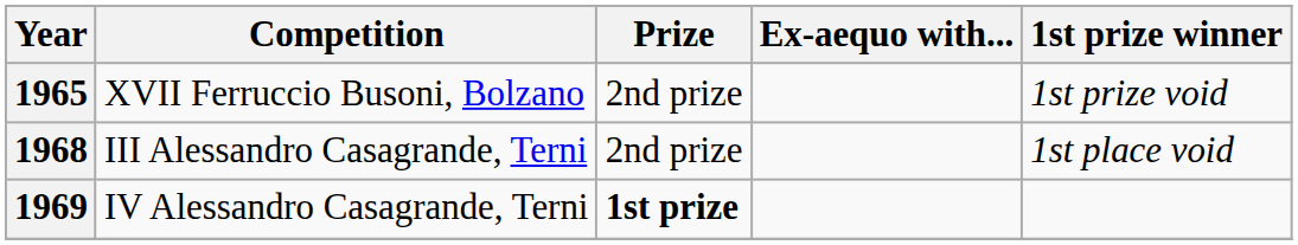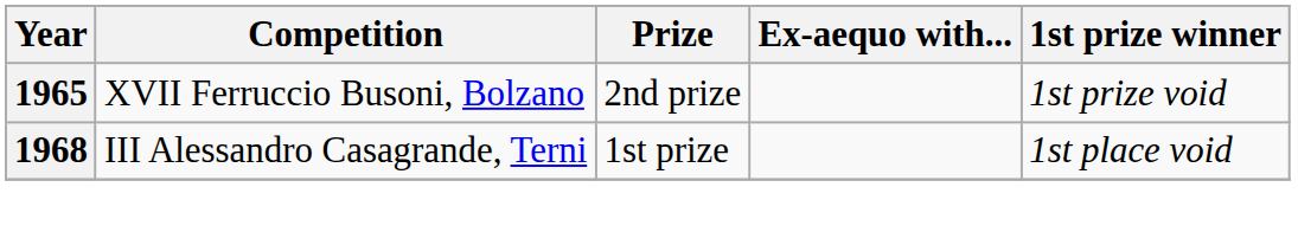 <table class="wikitable">
 <tr>
 <th>Year</th>
 <th>Competition</th>
 <th>Prize</th>
 <th>Ex-aequo with...</th>
 <th>1st prize winner</th>
 </tr>
 <tr>
 <th>1965</th>
 <td> XVII Ferruccio Busoni, <a href='#'>Bolzano</a></td>
 <td>2nd prize</td>
 <td></td>
 <td><em>1st prize void</em></td>
 </tr>
 <tr>
 <th>1968</th>
 <td> III Alessandro Casagrande, <a href='#'>Terni</a></td>
-<td>2nd prize</td>
+<td>1st prize</td>
 <td></td>
 <td><em>1st place void</em></td>
 </tr>
 <tr>
-<th>1969</th>
-<td> IV Alessandro Casagrande, Terni</td>
-<td><strong>1st prize</strong></td>
-<td></td>
-<td></td>
-</tr>
-<tr>
 </tr>
 </table>
